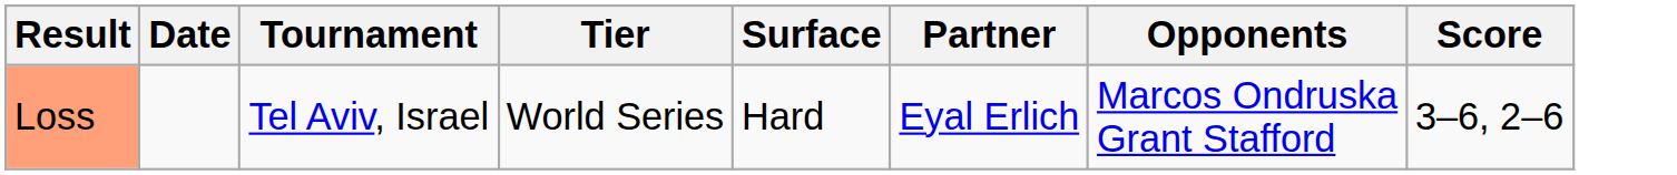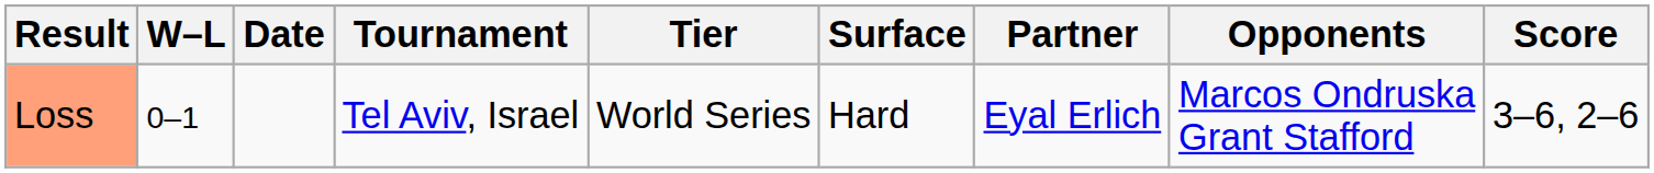 <table class="sortable wikitable">
 <tr>
 <th>Result</th>
+<th class="unsortable">W–L</th>
 <th>Date</th>
 <th>Tournament</th>
 <th>Tier</th>
 <th>Surface</th>
 <th>Partner</th>
 <th>Opponents</th>
 <th class="unsortable">Score</th>
 </tr>
 <tr>
 <td style="background:#ffa07a;">Loss</td>
+<td><small>0–1</small></td>
 <td><a href='#'></a></td>
 <td><a href='#'>Tel Aviv</a>, Israel</td>
 <td>World Series</td>
 <td>Hard</td>
 <td> <a href='#'>Eyal Erlich</a></td>
 <td> <a href='#'>Marcos Ondruska</a> <br>  <a href='#'>Grant Stafford</a></td>
 <td>3–6, 2–6</td>
 </tr>
 </table>
